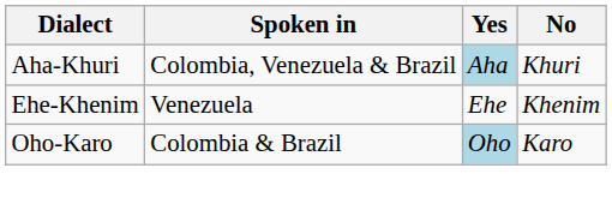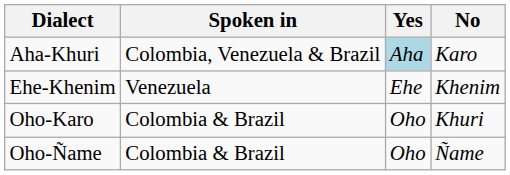 <table class="wikitable">
 <tr>
 <th>Dialect</th>
 <th>Spoken in</th>
 <th>Yes</th>
 <th>No</th>
 </tr>
 <tr>
 <td>Aha-Khuri</td>
 <td>Colombia, Venezuela & Brazil</td>
 <td style="background: lightblue;"><em>Aha</em></td>
-<td><em>Khuri</em></td>
+<td><em>Karo</em></td>
 </tr>
 <tr>
 <td>Ehe-Khenim</td>
 <td>Venezuela</td>
 <td><em>Ehe</em></td>
 <td><em>Khenim</em></td>
 </tr>
 <tr>
 <td>Oho-Karo</td>
 <td>Colombia & Brazil</td>
-<td style="background: lightblue;"><em>Oho</em></td>
-<td><em>Karo</em></td>
+<td><em>Oho</em></td>
+<td><em>Khuri</em></td>
+</tr>
+<tr>
+<td>Oho-Ñame</td>
+<td>Colombia & Brazil</td>
+<td><em>Oho</em></td>
+<td><em>Ñame</em></td>
 </tr>
 </table>
